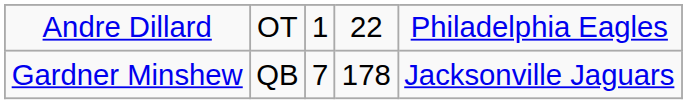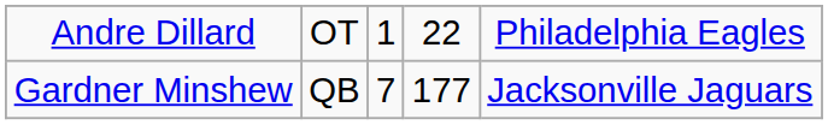 <table class="wikitable" style="text-align:center">
 <tr>
 <td><a href='#'>Andre Dillard</a></td>
 <td>OT</td>
 <td>1</td>
 <td>22</td>
 <td><a href='#'>Philadelphia Eagles</a></td>
 </tr>
 <tr>
 <td><a href='#'>Gardner Minshew</a></td>
 <td>QB</td>
 <td>7</td>
-<td>178</td>
+<td>177</td>
 <td><a href='#'>Jacksonville Jaguars</a></td>
 </tr>
 </table>
